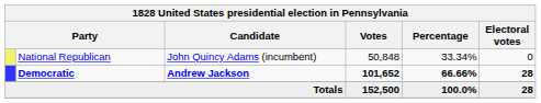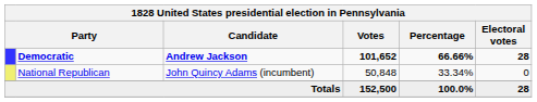 <table class="wikitable" style="font-size: 95%;">
 <tr>
 <th colspan="6">1828 United States presidential election in Pennsylvania</th>
 </tr>
 <tr>
 <th colspan="2" style="width: 15em">Party</th>
 <th style="width: 17em">Candidate</th>
 <th style="width: 5em">Votes</th>
 <th style="width: 7em">Percentage</th>
 <th style="width: 5em">Electoral votes</th>
 </tr>
 <tr>
+<th style="background-color:#3333FF; width: 3px"></th>
+<td style="width: 130px"><strong><a href='#'>Democratic</a></strong></td>
+<td><strong><a href='#'>Andrew Jackson</a></strong></td>
+<td align="right"><strong>101,652</strong></td>
+<td align="right"><strong>66.66%</strong></td>
+<td align="right"><strong>28</strong></td>
+</tr>
+<tr>
 <th style="background-color:#F0F071; width: 3px"></th>
 <td style="width: 130px"><a href='#'>National Republican</a></td>
 <td><a href='#'>John Quincy Adams</a> (incumbent)</td>
 <td align="right">50,848</td>
 <td align="right">33.34%</td>
 <td align="right">0</td>
-</tr>
-<tr>
-<th style="background-color:#3333FF; width: 3px"></th>
-<td style="width: 130px"><strong><a href='#'>Democratic</a></strong></td>
-<td><strong><a href='#'>Andrew Jackson</a></strong></td>
-<td align="right"><strong>101,652</strong></td>
-<td align="right"><strong>66.66%</strong></td>
-<td align="right"><strong>28</strong></td>
 </tr>
 <tr>
 </tr>
 <tr bgcolor="#EEEEEE">
 <td colspan="3" align="right"><strong>Totals</strong></td>
 <td align="right"><strong>152,500</strong></td>
 <td align="right"><strong>100.0%</strong></td>
 <td align="right"><strong>28</strong></td>
 </tr>
 <tr>
 </tr>
 </table>
